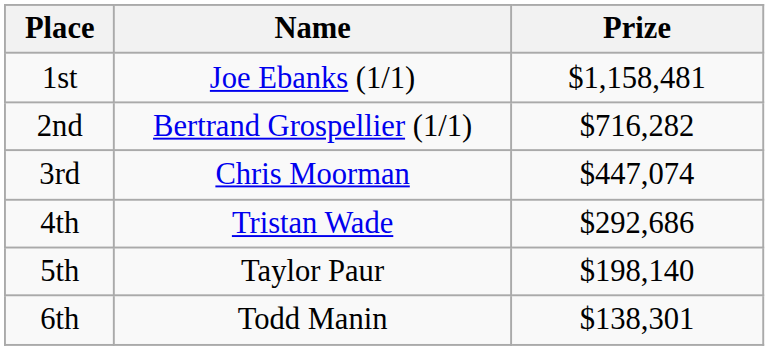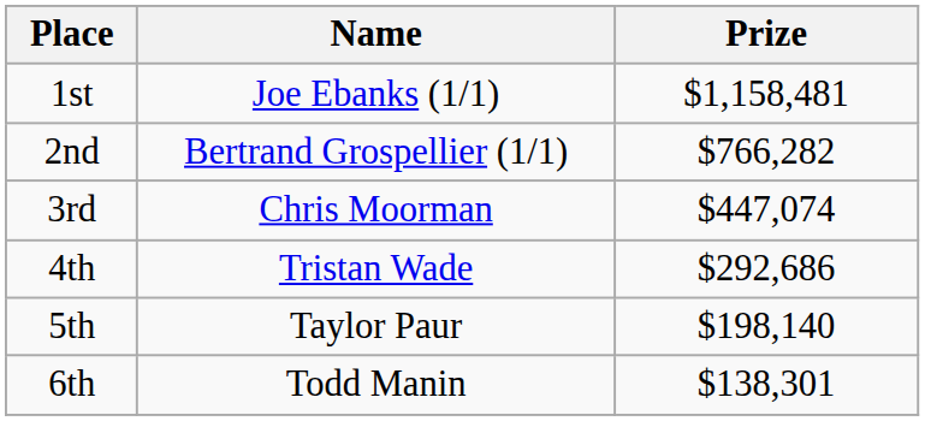 <table class="wikitable">
 <tr>
 <th width="50">Place</th>
 <th width="200">Name</th>
 <th width="125">Prize</th>
 </tr>
 <tr>
 <td align = "center">1st</td>
 <td align = "center"><a href='#'>Joe Ebanks</a> (1/1)</td>
 <td align = "center">$1,158,481</td>
 </tr>
 <tr>
 <td align = "center">2nd</td>
 <td align = "center"><a href='#'>Bertrand Grospellier</a> (1/1)</td>
-<td align = "center">$716,282</td>
+<td align = "center">$766,282</td>
 </tr>
 <tr>
 <td align = "center">3rd</td>
 <td align = "center"><a href='#'>Chris Moorman</a></td>
 <td align = "center">$447,074</td>
 </tr>
 <tr>
 <td align = "center">4th</td>
 <td align = "center"><a href='#'>Tristan Wade</a></td>
 <td align = "center">$292,686</td>
 </tr>
 <tr>
 <td align = "center">5th</td>
 <td align = "center">Taylor Paur</td>
 <td align = "center">$198,140</td>
 </tr>
 <tr>
 <td align = "center">6th</td>
 <td align = "center">Todd Manin</td>
 <td align="center">$138,301</td>
 </tr>
 </table>
